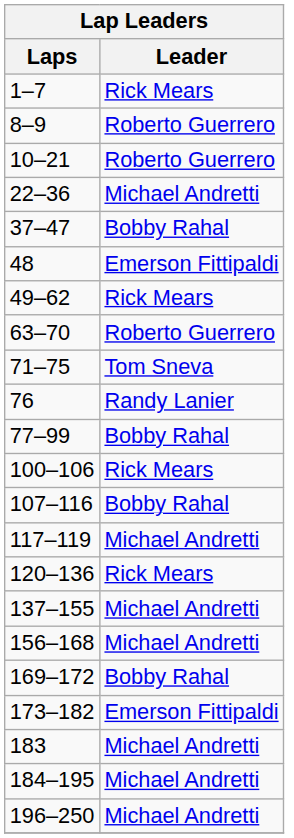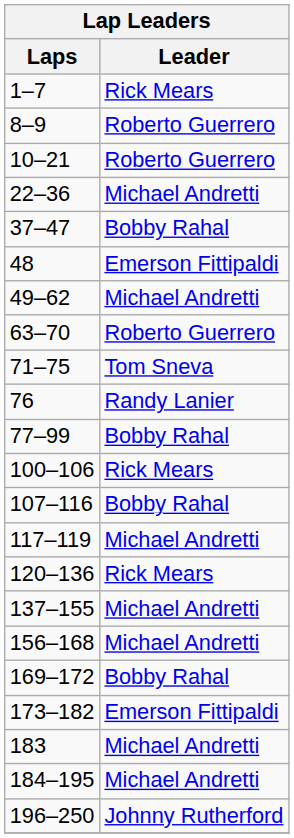 <table class="wikitable">
 <tr>
 <th colspan=2>Lap Leaders</th>
 </tr>
 <tr>
 <th>Laps</th>
 <th>Leader</th>
 </tr>
 <tr>
 <td>1–7</td>
 <td><a href='#'>Rick Mears</a></td>
 </tr>
 <tr>
 <td>8–9</td>
 <td><a href='#'>Roberto Guerrero</a></td>
 </tr>
 <tr>
 <td>10–21</td>
 <td><a href='#'>Roberto Guerrero</a></td>
 </tr>
 <tr>
 <td>22–36</td>
 <td><a href='#'>Michael Andretti</a></td>
 </tr>
 <tr>
 <td>37–47</td>
 <td><a href='#'>Bobby Rahal</a></td>
 </tr>
 <tr>
 <td>48</td>
 <td><a href='#'>Emerson Fittipaldi</a></td>
 </tr>
 <tr>
 <td>49–62</td>
-<td><a href='#'>Rick Mears</a></td>
+<td><a href='#'>Michael Andretti</a></td>
 </tr>
 <tr>
 <td>63–70</td>
 <td><a href='#'>Roberto Guerrero</a></td>
 </tr>
 <tr>
 <td>71–75</td>
 <td><a href='#'>Tom Sneva</a></td>
 </tr>
 <tr>
 <td>76</td>
 <td><a href='#'>Randy Lanier</a></td>
 </tr>
 <tr>
 <td>77–99</td>
 <td><a href='#'>Bobby Rahal</a></td>
 </tr>
 <tr>
 <td>100–106</td>
 <td><a href='#'>Rick Mears</a></td>
 </tr>
 <tr>
 <td>107–116</td>
 <td><a href='#'>Bobby Rahal</a></td>
 </tr>
 <tr>
 <td>117–119</td>
 <td><a href='#'>Michael Andretti</a></td>
 </tr>
 <tr>
 <td>120–136</td>
 <td><a href='#'>Rick Mears</a></td>
 </tr>
 <tr>
 <td>137–155</td>
 <td><a href='#'>Michael Andretti</a></td>
 </tr>
 <tr>
 <td>156–168</td>
 <td><a href='#'>Michael Andretti</a></td>
 </tr>
 <tr>
 <td>169–172</td>
 <td><a href='#'>Bobby Rahal</a></td>
 </tr>
 <tr>
 <td>173–182</td>
 <td><a href='#'>Emerson Fittipaldi</a></td>
 </tr>
 <tr>
 <td>183</td>
 <td><a href='#'>Michael Andretti</a></td>
 </tr>
 <tr>
 <td>184–195</td>
 <td><a href='#'>Michael Andretti</a></td>
 </tr>
 <tr>
 <td>196–250</td>
-<td><a href='#'>Michael Andretti</a></td>
+<td><a href='#'>Johnny Rutherford</a></td>
 </tr>
 <tr>
 </tr>
 </table>
